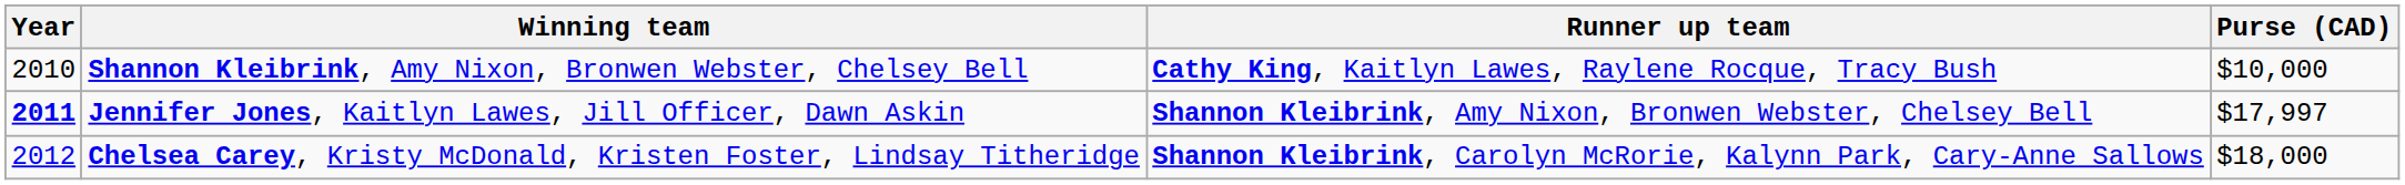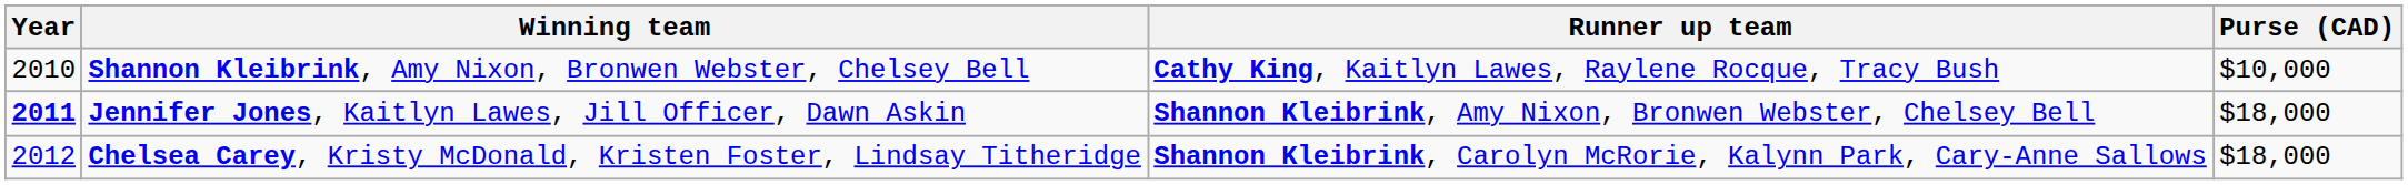 <table class="wikitable">
 <tr>
 <th>Year</th>
 <th>Winning team</th>
 <th>Runner up team</th>
 <th>Purse (CAD)</th>
 </tr>
 <tr>
 <td>2010</td>
 <td> <strong><a href='#'>Shannon Kleibrink</a></strong>, <a href='#'>Amy Nixon</a>, <a href='#'>Bronwen Webster</a>, <a href='#'>Chelsey Bell</a></td>
 <td> <strong><a href='#'>Cathy King</a></strong>, <a href='#'>Kaitlyn Lawes</a>, <a href='#'>Raylene Rocque</a>, <a href='#'>Tracy Bush</a></td>
 <td>$10,000</td>
 </tr>
 <tr>
 <td><strong><a href='#'>2011</a></strong></td>
 <td> <strong><a href='#'>Jennifer Jones</a></strong>, <a href='#'>Kaitlyn Lawes</a>, <a href='#'>Jill Officer</a>, <a href='#'>Dawn Askin</a></td>
 <td> <strong><a href='#'>Shannon Kleibrink</a></strong>, <a href='#'>Amy Nixon</a>, <a href='#'>Bronwen Webster</a>, <a href='#'>Chelsey Bell</a></td>
-<td>$17,997</td>
+<td>$18,000</td>
 </tr>
 <tr>
 <td><a href='#'>2012</a></td>
 <td> <strong><a href='#'>Chelsea Carey</a></strong>, <a href='#'>Kristy McDonald</a>, <a href='#'>Kristen Foster</a>, <a href='#'>Lindsay Titheridge</a></td>
 <td> <strong><a href='#'>Shannon Kleibrink</a></strong>, <a href='#'>Carolyn McRorie</a>, <a href='#'>Kalynn Park</a>, <a href='#'>Cary-Anne Sallows</a></td>
 <td>$18,000</td>
 </tr>
 </table>
